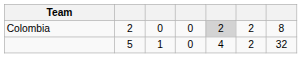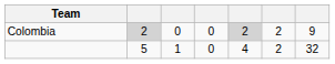 <table class="wikitable" style="text-align:center;">
 <tr>
 <th width=165>Team</th>
 <th width=40></th>
 <th width=40></th>
 <th width=40></th>
 <th width=40></th>
 <th width=40></th>
 <th width=40></th>
 </tr>
 <tr>
 <td align=left> Colombia</td>
-<td>2</td>
+<td style="background: lightgrey;">2</td>
 <td>0</td>
 <td>0</td>
 <td style="background: lightgrey;">2</td>
 <td>2</td>
-<td>8</td>
+<td>9</td>
 </tr>
 <tr>
 <td align=left></td>
 <td>5</td>
 <td>1</td>
 <td>0</td>
 <td>4</td>
 <td>2</td>
 <td>32</td>
 </tr>
 </table>
